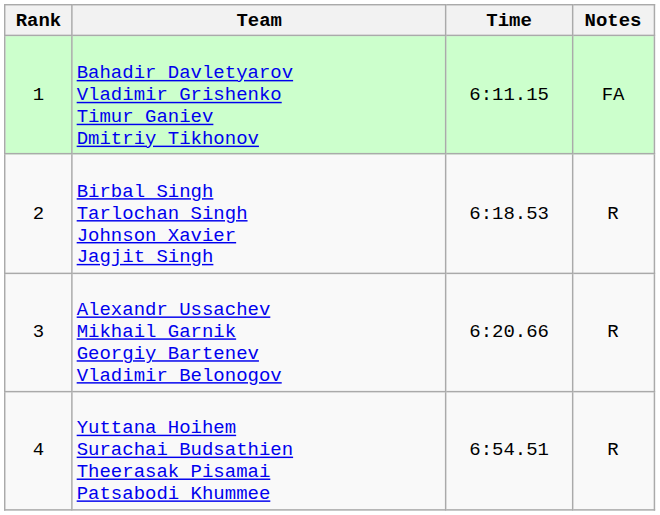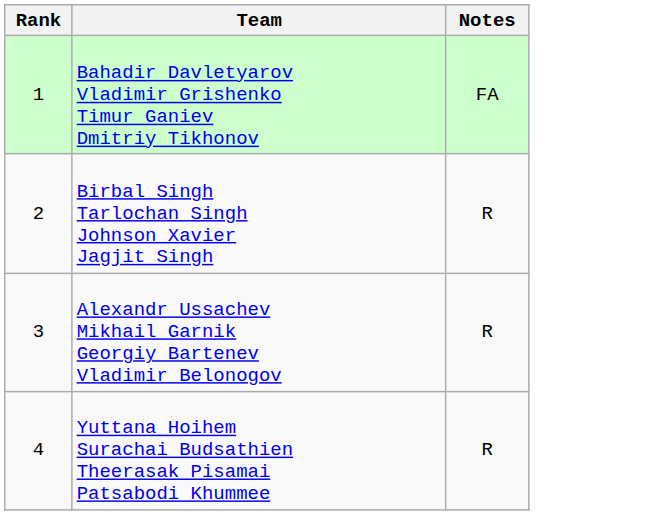 <table class=wikitable style="text-align:center">
 <tr>
 <th width=40>Rank</th>
 <th width=250>Team</th>
-<th width=80>Time</th>
 <th width=50>Notes</th>
 </tr>
 <tr bgcolor="ccffcc">
 <td>1</td>
 <td align=left><br><a href='#'>Bahadir Davletyarov</a><br><a href='#'>Vladimir Grishenko</a><br><a href='#'>Timur Ganiev</a><br><a href='#'>Dmitriy Tikhonov</a></td>
-<td>6:11.15</td>
 <td>FA</td>
 </tr>
 <tr>
 <td>2</td>
 <td align=left><br><a href='#'>Birbal Singh</a><br><a href='#'>Tarlochan Singh</a><br><a href='#'>Johnson Xavier</a><br><a href='#'>Jagjit Singh</a></td>
-<td>6:18.53</td>
 <td>R</td>
 </tr>
 <tr>
 <td>3</td>
 <td align=left><br><a href='#'>Alexandr Ussachev</a><br><a href='#'>Mikhail Garnik</a><br><a href='#'>Georgiy Bartenev</a><br><a href='#'>Vladimir Belonogov</a></td>
-<td>6:20.66</td>
 <td>R</td>
 </tr>
 <tr>
 <td>4</td>
 <td align=left><br><a href='#'>Yuttana Hoihem</a><br><a href='#'>Surachai Budsathien</a><br><a href='#'>Theerasak Pisamai</a><br><a href='#'>Patsabodi Khummee</a></td>
-<td>6:54.51</td>
 <td>R</td>
 </tr>
 </table>
